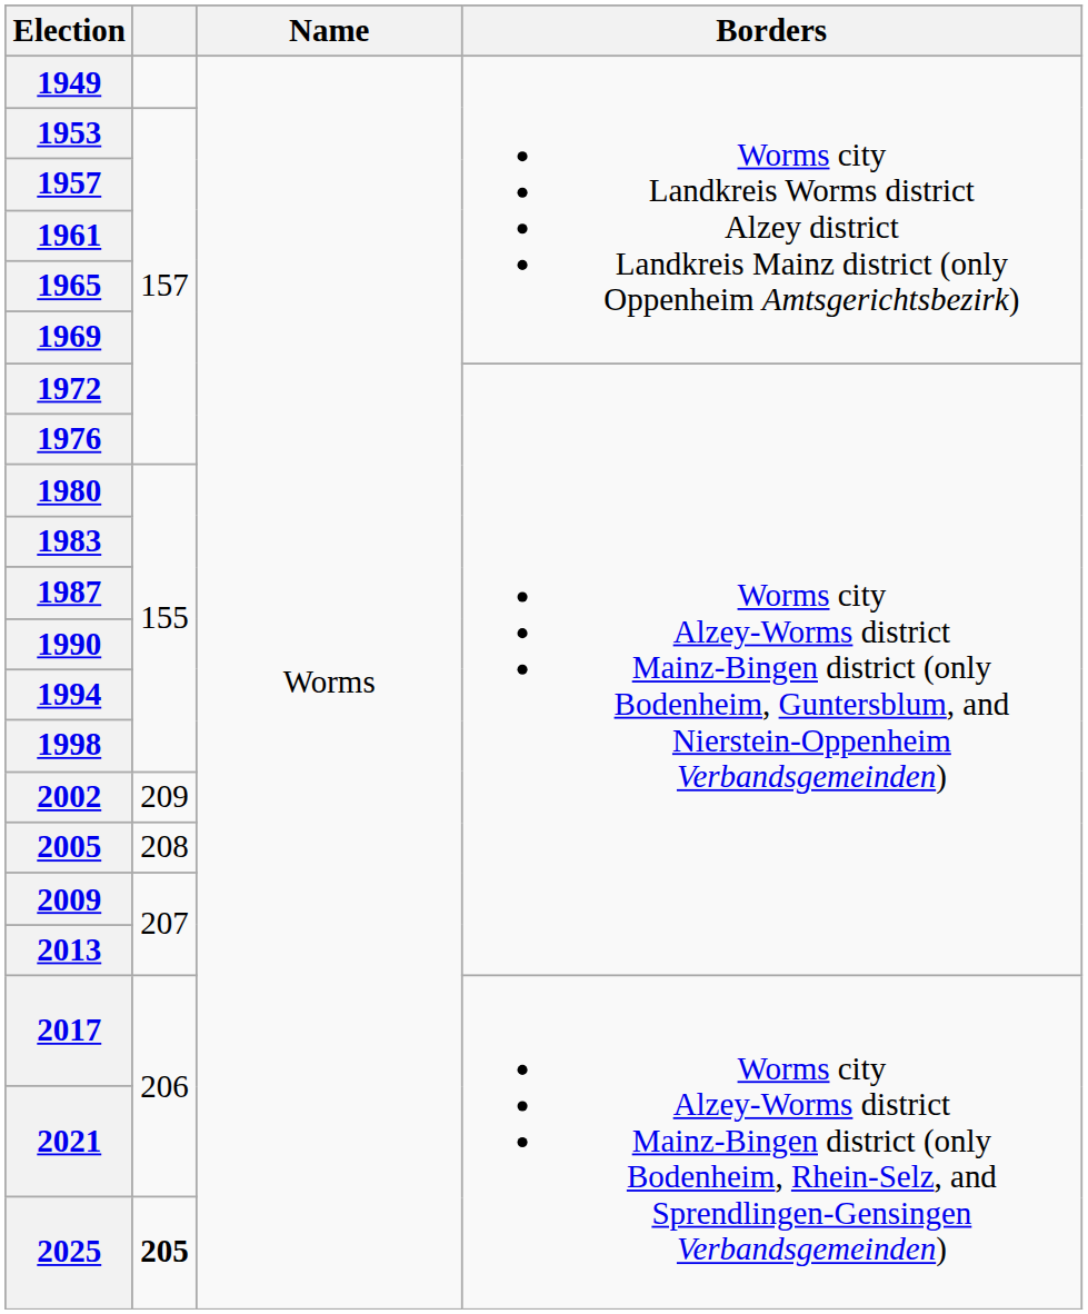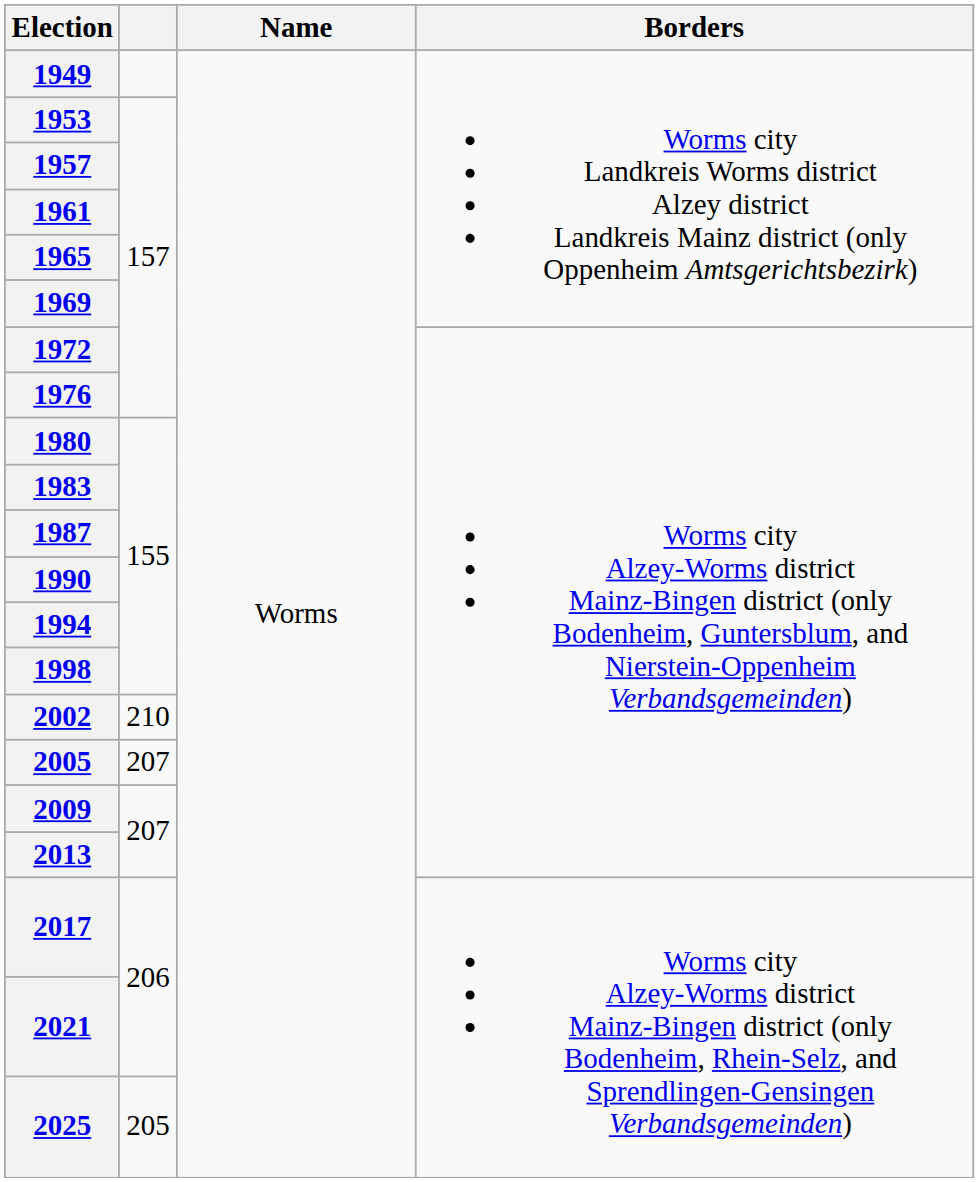 <table class=wikitable style="text-align:center">
 <tr>
 <th>Election</th>
 <th></th>
 <th width=125px>Name</th>
 <th width=300px>Borders</th>
 </tr>
 <tr>
 <th><a href='#'>1949</a></th>
 <td></td>
 <td rowspan=21>Worms</td>
 <td rowspan=6><br><ul><li><a href='#'>Worms</a> city</li><li>Landkreis Worms district</li><li>Alzey district</li><li>Landkreis Mainz district (only Oppenheim <em>Amtsgerichtsbezirk</em>)</li></ul></td>
 </tr>
 <tr>
 <th><a href='#'>1953</a></th>
 <td rowspan=7>157</td>
 </tr>
 <tr>
 <th><a href='#'>1957</a></th>
 </tr>
 <tr>
 <th><a href='#'>1961</a></th>
 </tr>
 <tr>
 <th><a href='#'>1965</a></th>
 </tr>
 <tr>
 <th><a href='#'>1969</a></th>
 </tr>
 <tr>
 <th><a href='#'>1972</a></th>
 <td rowspan=12><br><ul><li><a href='#'>Worms</a> city</li><li><a href='#'>Alzey-Worms</a> district</li><li><a href='#'>Mainz-Bingen</a> district (only <a href='#'>Bodenheim</a>, <a href='#'>Guntersblum</a>, and <a href='#'>Nierstein-Oppenheim</a> <em><a href='#'>Verbandsgemeinden</a></em>)</li></ul></td>
 </tr>
 <tr>
 <th><a href='#'>1976</a></th>
 </tr>
 <tr>
 <th><a href='#'>1980</a></th>
 <td rowspan=6>155</td>
 </tr>
 <tr>
 <th><a href='#'>1983</a></th>
 </tr>
 <tr>
 <th><a href='#'>1987</a></th>
 </tr>
 <tr>
 <th><a href='#'>1990</a></th>
 </tr>
 <tr>
 <th><a href='#'>1994</a></th>
 </tr>
 <tr>
 <th><a href='#'>1998</a></th>
 </tr>
 <tr>
 <th><a href='#'>2002</a></th>
-<td>209</td>
+<td>210</td>
 </tr>
 <tr>
 <th><a href='#'>2005</a></th>
-<td>208</td>
+<td>207</td>
 </tr>
 <tr>
 <th><a href='#'>2009</a></th>
 <td rowspan=2>207</td>
 </tr>
 <tr>
 <th><a href='#'>2013</a></th>
 </tr>
 <tr>
 <th><a href='#'>2017</a></th>
 <td rowspan=2>206</td>
 <td rowspan=3><br><ul><li><a href='#'>Worms</a> city</li><li><a href='#'>Alzey-Worms</a> district</li><li><a href='#'>Mainz-Bingen</a> district (only <a href='#'>Bodenheim</a>, <a href='#'>Rhein-Selz</a>, and <a href='#'>Sprendlingen-Gensingen</a> <em><a href='#'>Verbandsgemeinden</a></em>)</li></ul></td>
 </tr>
 <tr>
 <th><a href='#'>2021</a></th>
 </tr>
 <tr>
 <th><a href='#'>2025</a></th>
-<td><strong>205</strong></td>
+<td>205</td>
 </tr>
 </table>
